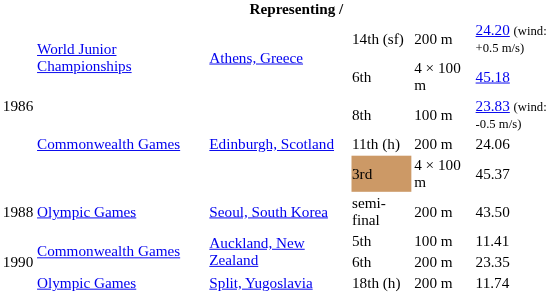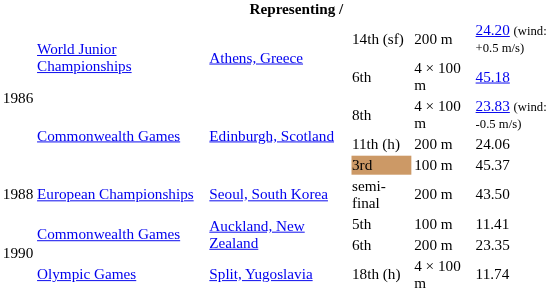 <table>
 <tr>
 <th colspan="6">Representing  / </th>
 </tr>
 <tr>
 <td rowspan=5>1986</td>
 <td rowspan=2><a href='#'>World Junior Championships</a></td>
 <td rowspan=2><a href='#'>Athens, Greece</a></td>
 <td>14th (sf)</td>
 <td>200 m</td>
 <td><a href='#'>24.20</a> <small>(wind: +0.5 m/s)</small></td>
 </tr>
 <tr>
 <td>6th</td>
 <td>4 × 100 m</td>
 <td><a href='#'>45.18</a></td>
 </tr>
 <tr>
 <td rowspan=3><a href='#'>Commonwealth Games</a></td>
 <td rowspan=3><a href='#'>Edinburgh, Scotland</a></td>
 <td>8th</td>
-<td>100 m</td>
+<td>4 × 100 m</td>
 <td><a href='#'>23.83</a> <small>(wind: -0.5 m/s)</small></td>
 </tr>
 <tr>
 <td>11th (h)</td>
 <td>200 m</td>
 <td>24.06</td>
 </tr>
 <tr>
 <td bgcolor="cc9966">3rd</td>
-<td>4 × 100 m</td>
+<td>100 m</td>
 <td>45.37</td>
 </tr>
 <tr>
 <td>1988</td>
-<td><a href='#'>Olympic Games</a></td>
+<td><a href='#'>European Championships</a></td>
 <td><a href='#'>Seoul, South Korea</a></td>
 <td>semi-final</td>
 <td>200 m</td>
 <td>43.50</td>
 </tr>
 <tr>
 <td rowspan=3>1990</td>
 <td rowspan=2><a href='#'>Commonwealth Games</a></td>
 <td rowspan=2><a href='#'>Auckland, New Zealand</a></td>
 <td>5th</td>
 <td>100 m</td>
 <td>11.41</td>
 </tr>
 <tr>
 <td>6th</td>
 <td>200 m</td>
 <td>23.35</td>
 </tr>
 <tr>
 <td><a href='#'>Olympic Games</a></td>
 <td><a href='#'>Split, Yugoslavia</a></td>
 <td>18th (h)</td>
-<td>200 m</td>
+<td>4 × 100 m</td>
 <td>11.74</td>
 </tr>
 <tr>
 </tr>
 </table>
